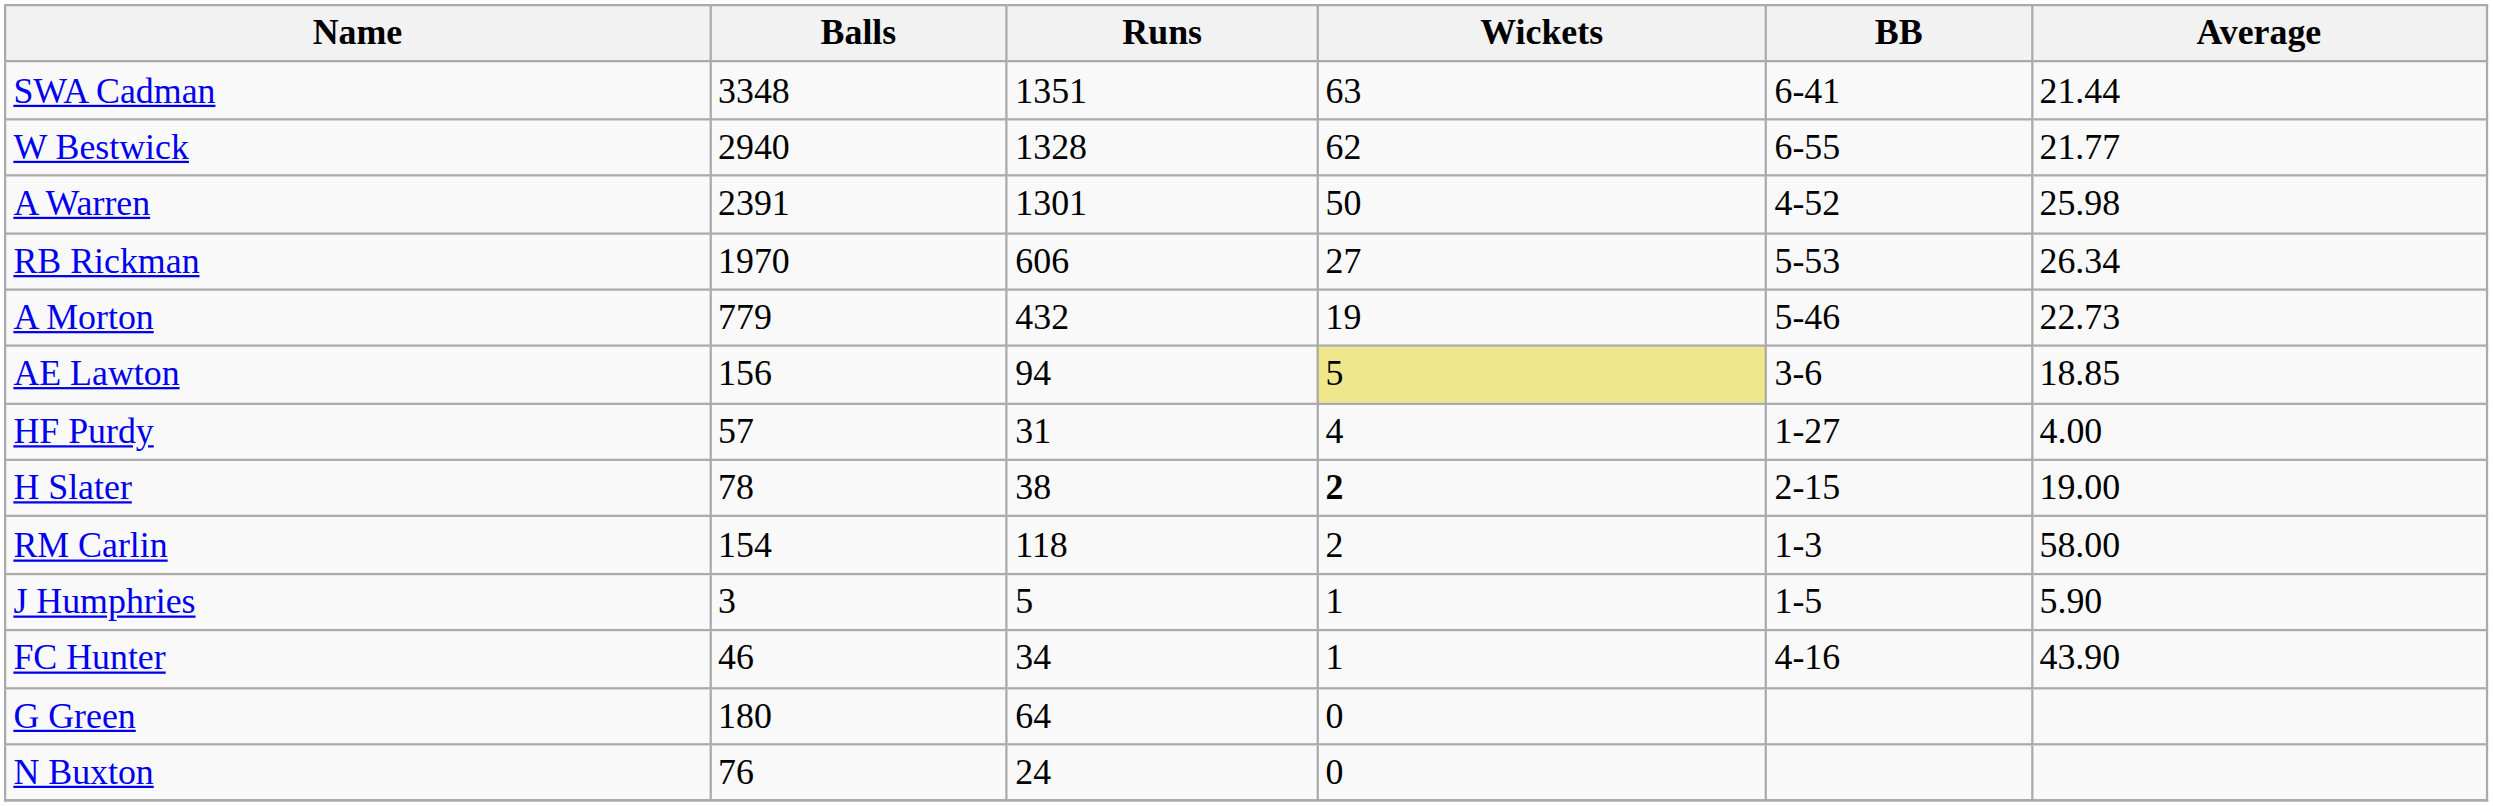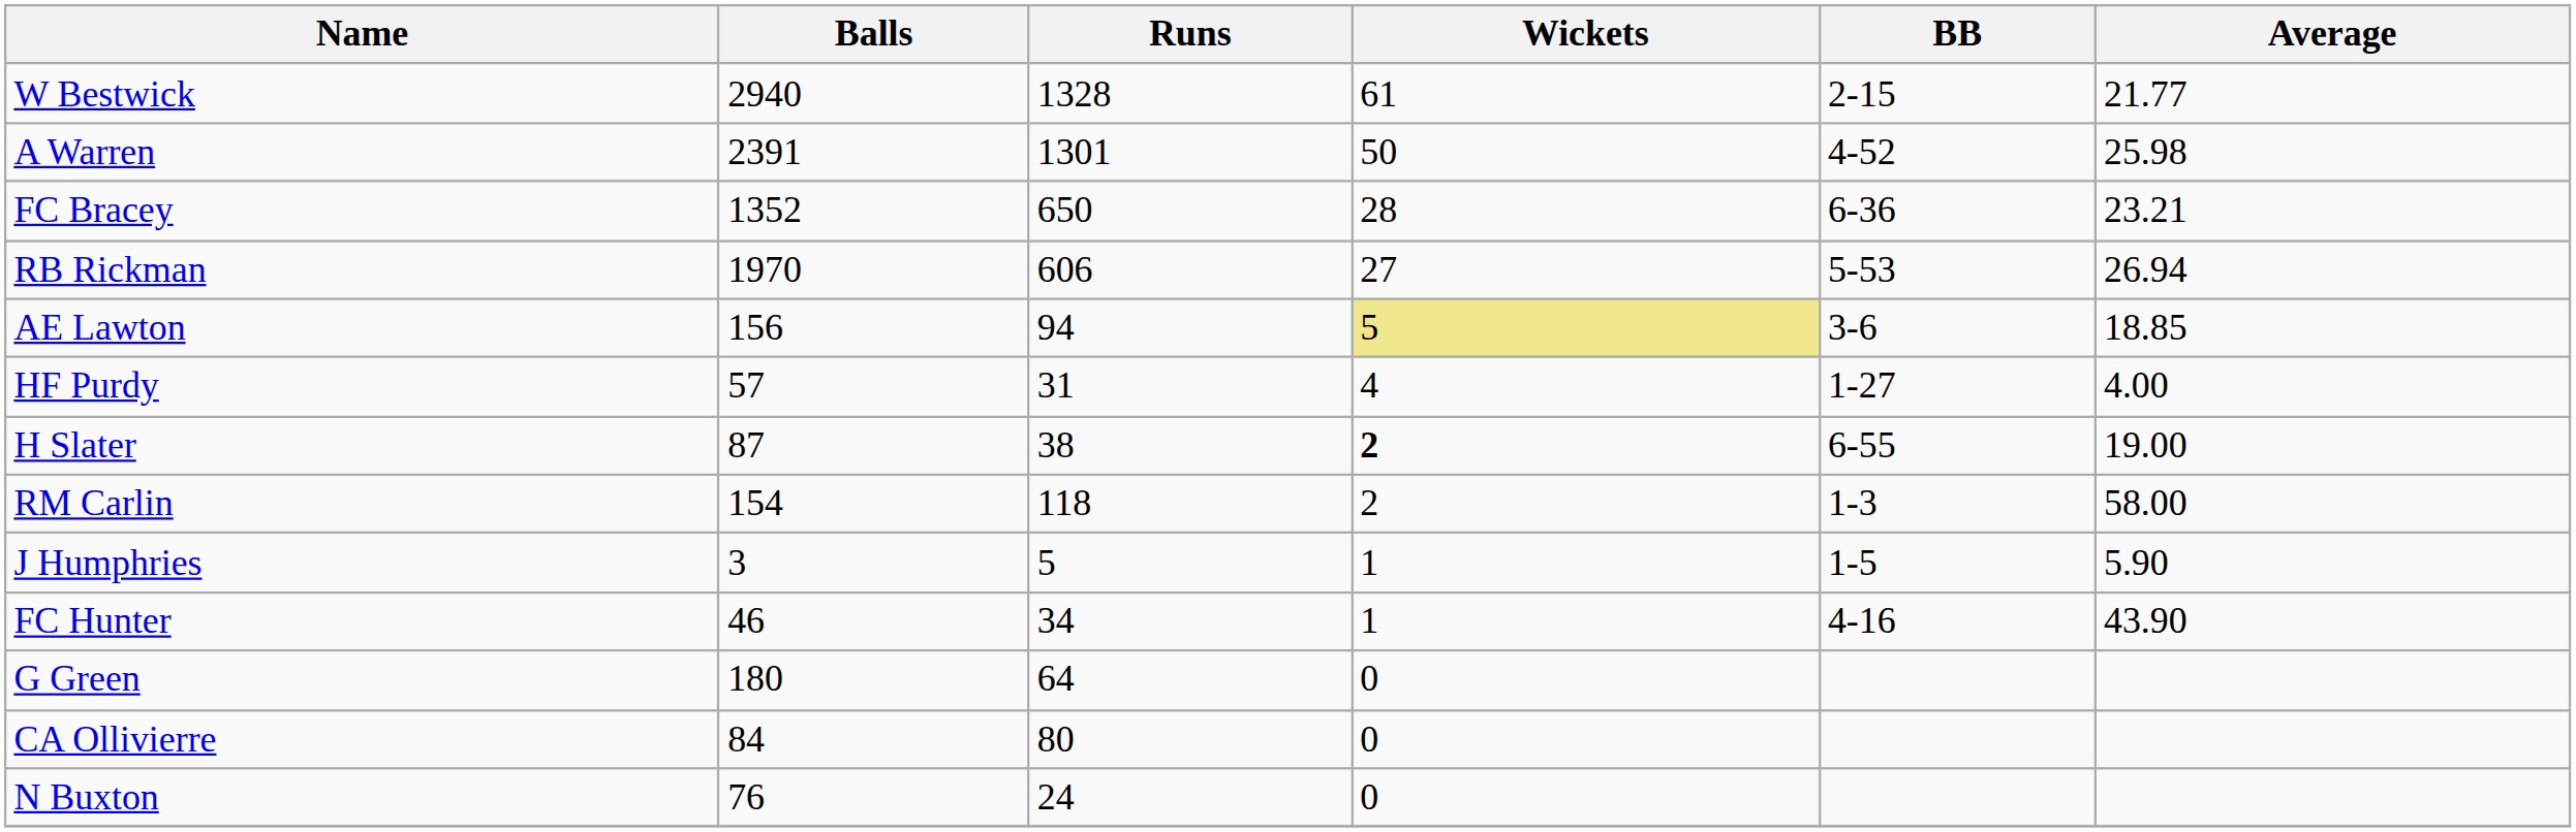 <table class="wikitable sortable" width="70%">
 <tr bgcolor="#efefef">
 <th>Name</th>
 <th>Balls</th>
 <th>Runs</th>
 <th>Wickets</th>
 <th>BB</th>
 <th>Average</th>
 </tr>
 <tr>
-<td><a href='#'>SWA Cadman</a></td>
-<td>3348</td>
-<td>1351</td>
-<td>63</td>
-<td>6-41</td>
-<td>21.44</td>
-</tr>
-<tr>
 <td><a href='#'>W Bestwick</a></td>
 <td>2940</td>
 <td>1328</td>
-<td>62</td>
-<td>6-55</td>
+<td>61</td>
+<td>2-15</td>
 <td>21.77</td>
 </tr>
 <tr>
 <td><a href='#'>A Warren</a></td>
 <td>2391</td>
 <td>1301</td>
 <td>50</td>
 <td>4-52</td>
 <td>25.98</td>
 </tr>
 <tr>
+<td><a href='#'>FC Bracey</a></td>
+<td>1352</td>
+<td>650</td>
+<td>28</td>
+<td>6-36</td>
+<td>23.21</td>
+</tr>
+<tr>
 <td><a href='#'>RB Rickman</a></td>
 <td>1970</td>
 <td>606</td>
 <td>27</td>
 <td>5-53</td>
-<td>26.34</td>
-</tr>
-<tr>
-<td><a href='#'>A Morton</a></td>
-<td>779</td>
-<td>432</td>
-<td>19</td>
-<td>5-46</td>
-<td>22.73</td>
+<td>26.94</td>
 </tr>
 <tr>
 <td><a href='#'>AE Lawton</a></td>
 <td>156</td>
 <td>94</td>
 <td style="background: khaki;">5</td>
 <td>3-6</td>
 <td>18.85</td>
 </tr>
 <tr>
 <td><a href='#'>HF Purdy</a></td>
 <td>57</td>
 <td>31</td>
 <td>4</td>
 <td>1-27</td>
 <td>4.00</td>
 </tr>
 <tr>
 <td><a href='#'>H Slater</a></td>
-<td>78</td>
+<td>87</td>
 <td>38</td>
 <td><strong>2</strong></td>
-<td>2-15</td>
+<td>6-55</td>
 <td>19.00</td>
 </tr>
 <tr>
 <td><a href='#'>RM Carlin</a></td>
 <td>154</td>
 <td>118</td>
 <td>2</td>
 <td>1-3</td>
 <td>58.00</td>
 </tr>
 <tr>
 <td><a href='#'>J Humphries</a></td>
 <td>3</td>
 <td>5</td>
 <td>1</td>
 <td>1-5</td>
 <td>5.90</td>
 </tr>
 <tr>
 <td><a href='#'>FC Hunter</a></td>
 <td>46</td>
 <td>34</td>
 <td>1</td>
 <td>4-16</td>
 <td>43.90</td>
 </tr>
 <tr>
 <td><a href='#'>G Green</a></td>
 <td>180</td>
 <td>64</td>
 <td>0</td>
 <td></td>
 <td></td>
 </tr>
 <tr>
+<td><a href='#'>CA Ollivierre</a></td>
+<td>84</td>
+<td>80</td>
+<td>0</td>
+<td></td>
+<td></td>
+</tr>
+<tr>
 <td><a href='#'>N Buxton</a></td>
 <td>76</td>
 <td>24</td>
 <td>0</td>
 <td></td>
 <td></td>
 </tr>
 <tr>
 </tr>
 </table>
